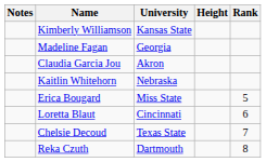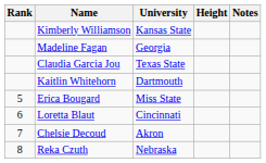 <table class="wikitable sortable" style="text-align:center">
 <tr>
-<th>Notes</th>
+<th>Rank</th>
 <th>Name</th>
 <th>University</th>
 <th>Height</th>
-<th>Rank</th>
+<th>Notes</th>
 </tr>
 <tr>
 <td></td>
 <td align=left><a href='#'>Kimberly Williamson</a> </td>
 <td align=left><a href='#'>Kansas State</a></td>
 <td></td>
 <td></td>
 </tr>
 <tr>
 <td></td>
 <td align=left><a href='#'>Madeline Fagan</a></td>
 <td align=left><a href='#'>Georgia</a></td>
 <td></td>
 <td></td>
 </tr>
 <tr>
 <td></td>
 <td align=left><a href='#'>Claudia Garcia Jou</a> </td>
-<td align=left><a href='#'>Akron</a></td>
+<td align=left><a href='#'>Texas State</a></td>
 <td></td>
 <td></td>
 </tr>
 <tr>
 <td></td>
 <td align=left><a href='#'>Kaitlin Whitehorn</a></td>
+<td align=left><a href='#'>Dartmouth</a></td>
+<td></td>
+<td></td>
+</tr>
+<tr>
+<td>5</td>
+<td align=left><a href='#'>Erica Bougard</a></td>
+<td align=left><a href='#'>Miss State</a></td>
+<td></td>
+<td></td>
+</tr>
+<tr>
+<td>6</td>
+<td align=left><a href='#'>Loretta Blaut</a></td>
+<td align=left><a href='#'>Cincinnati</a></td>
+<td></td>
+<td></td>
+</tr>
+<tr>
+<td>7</td>
+<td align=left><a href='#'>Chelsie Decoud</a></td>
+<td align=left><a href='#'>Akron</a></td>
+<td></td>
+<td></td>
+</tr>
+<tr>
+<td>8</td>
+<td align=left><a href='#'>Reka Czuth</a> </td>
 <td align=left><a href='#'>Nebraska</a></td>
 <td></td>
 <td></td>
 </tr>
-<tr>
-<td></td>
-<td align=left><a href='#'>Erica Bougard</a></td>
-<td align=left><a href='#'>Miss State</a></td>
-<td></td>
-<td>5</td>
-</tr>
-<tr>
-<td></td>
-<td align=left><a href='#'>Loretta Blaut</a></td>
-<td align=left><a href='#'>Cincinnati</a></td>
-<td></td>
-<td>6</td>
-</tr>
-<tr>
-<td></td>
-<td align=left><a href='#'>Chelsie Decoud</a></td>
-<td align=left><a href='#'>Texas State</a></td>
-<td></td>
-<td>7</td>
-</tr>
-<tr>
-<td></td>
-<td align=left><a href='#'>Reka Czuth</a> </td>
-<td align=left><a href='#'>Dartmouth</a></td>
-<td></td>
-<td>8</td>
-</tr>
 </table>
